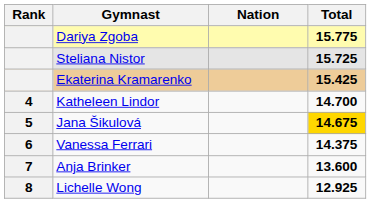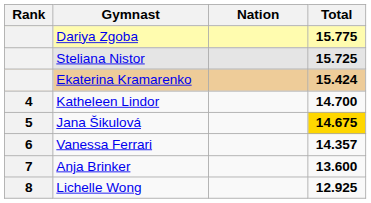 <table class="wikitable sortable" style="text-align:center; font-size:100%">
 <tr>
 <th scope="col" style="width:50px;">Rank</th>
 <th ! scope="col" style="width:175px;">Gymnast</th>
 <th ! scope="col" style="width:110px;">Nation</th>
 <th ! scope="col" style="width:60px;">Total</th>
 </tr>
 <tr style="background:#fffcaf;">
 <th scope=row style="text-align:center"></th>
 <td style="text-align:left;"><a href='#'>Dariya Zgoba</a></td>
 <td style="text-align:left;"></td>
 <td><strong>15.775</strong></td>
 </tr>
 <tr style="background:#e5e5e5;">
 <th scope=row style="text-align:center"></th>
 <td style="text-align:left;"><a href='#'>Steliana Nistor</a></td>
 <td style="text-align:left;"></td>
 <td><strong>15.725</strong></td>
 </tr>
 <tr style="background:#ec9;">
 <th scope=row style="text-align:center"></th>
 <td style="text-align:left;"><a href='#'>Ekaterina Kramarenko</a></td>
 <td style="text-align:left;"></td>
-<td><strong>15.425</strong></td>
+<td><strong>15.424</strong></td>
 </tr>
 <tr>
 <th scope=row style="text-align:center">4</th>
 <td style="text-align:left;"><a href='#'>Katheleen Lindor</a></td>
 <td style="text-align:left;"></td>
 <td><strong>14.700</strong></td>
 </tr>
 <tr>
 <th scope=row style="text-align:center">5</th>
 <td style="text-align:left;"><a href='#'>Jana Šikulová</a></td>
 <td style="text-align:left;"></td>
 <td style="background: gold;"><strong>14.675</strong></td>
 </tr>
 <tr>
 <th scope=row style="text-align:center">6</th>
 <td style="text-align:left;"><a href='#'>Vanessa Ferrari</a></td>
 <td style="text-align:left;"></td>
-<td><strong>14.375</strong></td>
+<td><strong>14.357</strong></td>
 </tr>
 <tr>
 <th scope=row style="text-align:center">7</th>
 <td style="text-align:left;"><a href='#'>Anja Brinker</a></td>
 <td style="text-align:left;"></td>
 <td><strong>13.600</strong></td>
 </tr>
 <tr>
 <th scope=row style="text-align:center">8</th>
 <td style="text-align:left;"><a href='#'>Lichelle Wong</a></td>
 <td style="text-align:left;"></td>
 <td><strong>12.925</strong></td>
 </tr>
 </table>
